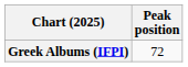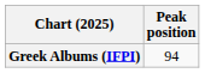 <table class="wikitable sortable plainrowheaders" style="text-align:center;">
 <tr>
 <th>Chart (2025)</th>
 <th>Peak<br>position</th>
 </tr>
 <tr>
 <th scope="row">Greek Albums (<a href='#'>IFPI</a>)</th>
-<td>72</td>
+<td>94</td>
 </tr>
 </table>
